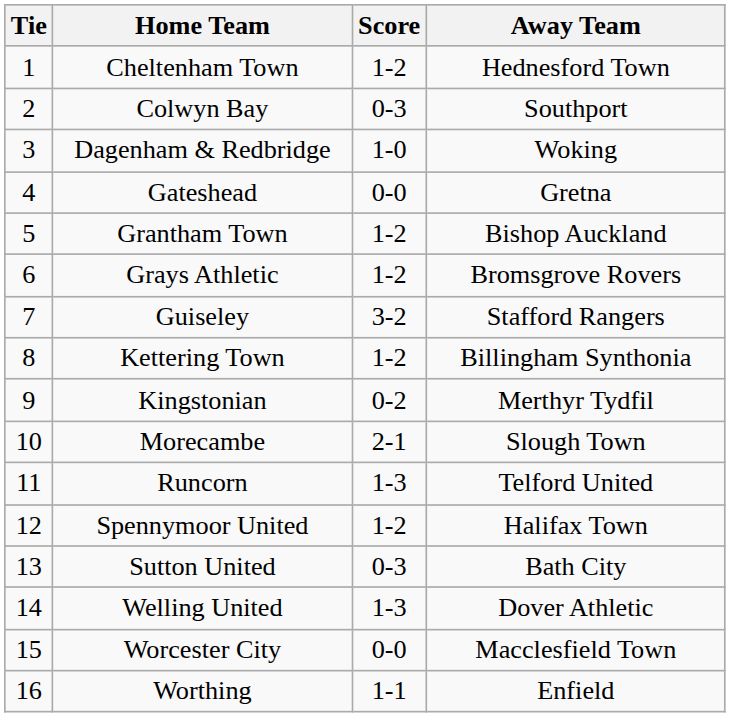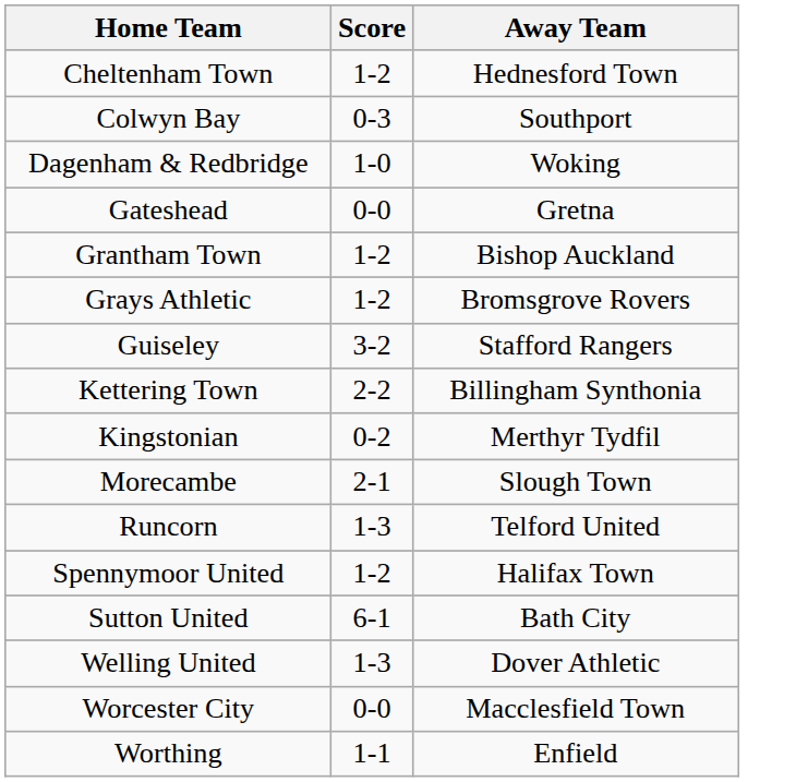 <table class="wikitable" style="text-align:center;">
 <tr>
-<th width=20>Tie</th>
 <th width=175>Home Team</th>
 <th width=20>Score</th>
 <th width=175>Away Team</th>
 </tr>
 <tr>
-<td>1</td>
 <td>Cheltenham Town</td>
 <td>1-2</td>
 <td>Hednesford Town</td>
 </tr>
 <tr>
-<td>2</td>
 <td>Colwyn Bay</td>
 <td>0-3</td>
 <td>Southport</td>
 </tr>
 <tr>
-<td>3</td>
 <td>Dagenham & Redbridge</td>
 <td>1-0</td>
 <td>Woking</td>
 </tr>
 <tr>
-<td>4</td>
 <td>Gateshead</td>
 <td>0-0</td>
 <td>Gretna</td>
 </tr>
 <tr>
-<td>5</td>
 <td>Grantham Town</td>
 <td>1-2</td>
 <td>Bishop Auckland</td>
 </tr>
 <tr>
-<td>6</td>
 <td>Grays Athletic</td>
 <td>1-2</td>
 <td>Bromsgrove Rovers</td>
 </tr>
 <tr>
-<td>7</td>
 <td>Guiseley</td>
 <td>3-2</td>
 <td>Stafford Rangers</td>
 </tr>
 <tr>
-<td>8</td>
 <td>Kettering Town</td>
-<td>1-2</td>
+<td>2-2</td>
 <td>Billingham Synthonia</td>
 </tr>
 <tr>
-<td>9</td>
 <td>Kingstonian</td>
 <td>0-2</td>
 <td>Merthyr Tydfil</td>
 </tr>
 <tr>
-<td>10</td>
 <td>Morecambe</td>
 <td>2-1</td>
 <td>Slough Town</td>
 </tr>
 <tr>
-<td>11</td>
 <td>Runcorn</td>
 <td>1-3</td>
 <td>Telford United</td>
 </tr>
 <tr>
-<td>12</td>
 <td>Spennymoor United</td>
 <td>1-2</td>
 <td>Halifax Town</td>
 </tr>
 <tr>
-<td>13</td>
 <td>Sutton United</td>
-<td>0-3</td>
+<td>6-1</td>
 <td>Bath City</td>
 </tr>
 <tr>
-<td>14</td>
 <td>Welling United</td>
 <td>1-3</td>
 <td>Dover Athletic</td>
 </tr>
 <tr>
-<td>15</td>
 <td>Worcester City</td>
 <td>0-0</td>
 <td>Macclesfield Town</td>
 </tr>
 <tr>
-<td>16</td>
 <td>Worthing</td>
 <td>1-1</td>
 <td>Enfield</td>
 </tr>
 </table>
